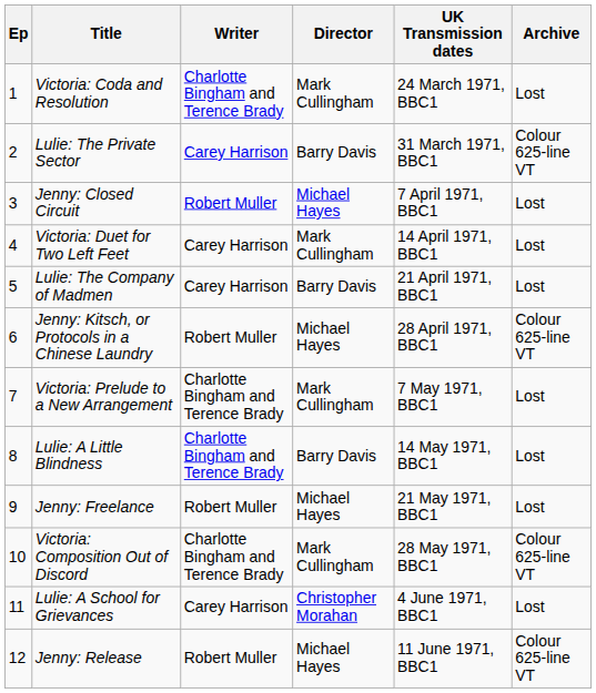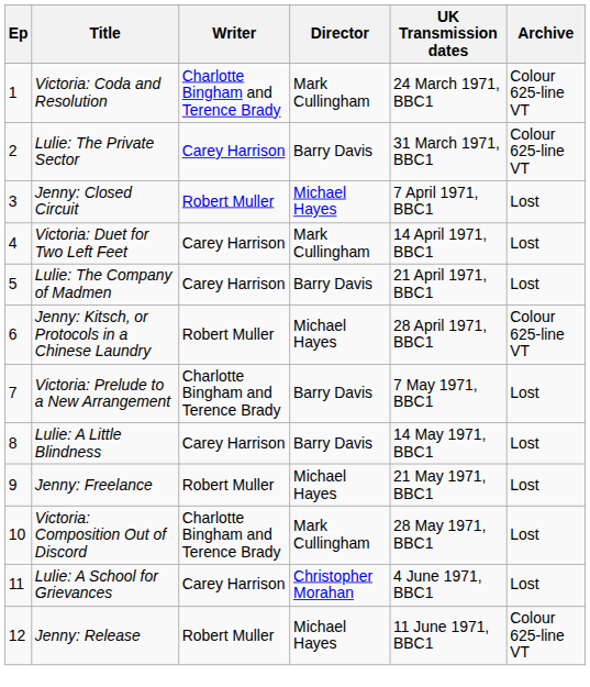 <table class="wikitable" style="text-align:left;">
 <tr>
 <th>Ep</th>
 <th>Title</th>
 <th>Writer</th>
 <th>Director</th>
 <th>UK<br>Transmission<br>dates</th>
 <th>Archive</th>
 </tr>
 <tr>
 <td>1</td>
 <td><em>Victoria: Coda and Resolution</em></td>
 <td><a href='#'>Charlotte Bingham</a> and <a href='#'>Terence Brady</a></td>
 <td>Mark Cullingham</td>
 <td>24 March 1971, BBC1</td>
-<td>Lost</td>
+<td>Colour 625-line VT</td>
 </tr>
 <tr>
 <td>2</td>
 <td><em>Lulie: The Private Sector</em></td>
 <td><a href='#'>Carey Harrison</a></td>
 <td>Barry Davis</td>
 <td>31 March 1971, BBC1</td>
 <td>Colour 625-line VT</td>
 </tr>
 <tr>
 <td>3</td>
 <td><em>Jenny: Closed Circuit</em></td>
 <td><a href='#'>Robert Muller</a></td>
 <td><a href='#'>Michael Hayes</a></td>
 <td>7 April 1971, BBC1</td>
 <td>Lost</td>
 </tr>
 <tr>
 <td>4</td>
 <td><em>Victoria: Duet for Two Left Feet</em></td>
 <td>Carey Harrison</td>
 <td>Mark Cullingham</td>
 <td>14 April 1971, BBC1</td>
 <td>Lost</td>
 </tr>
 <tr>
 <td>5</td>
 <td><em>Lulie: The Company of Madmen</em></td>
 <td>Carey Harrison</td>
 <td>Barry Davis</td>
 <td>21 April 1971, BBC1</td>
 <td>Lost</td>
 </tr>
 <tr>
 <td>6</td>
 <td><em>Jenny: Kitsch, or Protocols in a Chinese Laundry</em></td>
 <td>Robert Muller</td>
 <td>Michael Hayes</td>
 <td>28 April 1971, BBC1</td>
 <td>Colour 625-line VT</td>
 </tr>
 <tr>
 <td>7</td>
 <td><em>Victoria: Prelude to a New Arrangement</em></td>
 <td>Charlotte Bingham and Terence Brady</td>
-<td>Mark Cullingham</td>
+<td>Barry Davis</td>
 <td>7 May 1971, BBC1</td>
 <td>Lost</td>
 </tr>
 <tr>
 <td>8</td>
 <td><em>Lulie: A Little Blindness</em></td>
-<td><a href='#'>Charlotte Bingham</a> and <a href='#'>Terence Brady</a></td>
+<td>Carey Harrison</td>
 <td>Barry Davis</td>
 <td>14 May 1971, BBC1</td>
 <td>Lost</td>
 </tr>
 <tr>
 <td>9</td>
 <td><em>Jenny: Freelance</em></td>
 <td>Robert Muller</td>
 <td>Michael Hayes</td>
 <td>21 May 1971, BBC1</td>
 <td>Lost</td>
 </tr>
 <tr>
 <td>10</td>
 <td><em>Victoria: Composition Out of Discord</em></td>
 <td>Charlotte Bingham and Terence Brady</td>
 <td>Mark Cullingham</td>
 <td>28 May 1971, BBC1</td>
-<td>Colour 625-line VT</td>
+<td>Lost</td>
 </tr>
 <tr>
 <td>11</td>
 <td><em>Lulie: A School for Grievances</em></td>
 <td>Carey Harrison</td>
 <td><a href='#'>Christopher Morahan</a></td>
 <td>4 June 1971, BBC1</td>
 <td>Lost</td>
 </tr>
 <tr>
 <td>12</td>
 <td><em>Jenny: Release</em></td>
 <td>Robert Muller</td>
 <td>Michael Hayes</td>
 <td>11 June 1971, BBC1</td>
 <td>Colour 625-line VT</td>
 </tr>
 </table>
